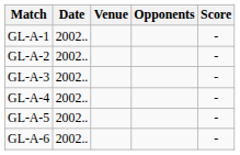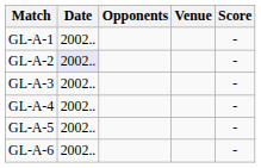 <table class="wikitable" style="text-align:center;">
 <tr>
 <th>Match</th>
 <th>Date</th>
+<th>Opponents</th>
 <th>Venue</th>
-<th>Opponents</th>
 <th>Score</th>
 </tr>
 <tr>
 <td>GL-A-1</td>
 <td>2002..</td>
 <td></td>
 <td></td>
 <td>-</td>
 </tr>
 <tr>
 <td>GL-A-2</td>
-<td>2002..</td>
+<td style="background: lavender;">2002..</td>
 <td></td>
 <td></td>
 <td>-</td>
 </tr>
 <tr>
 <td>GL-A-3</td>
 <td>2002..</td>
 <td></td>
 <td></td>
 <td>-</td>
 </tr>
 <tr>
 <td>GL-A-4</td>
 <td>2002..</td>
 <td></td>
 <td></td>
 <td>-</td>
 </tr>
 <tr>
 <td>GL-A-5</td>
 <td>2002..</td>
 <td></td>
 <td></td>
 <td>-</td>
 </tr>
 <tr>
 <td>GL-A-6</td>
 <td>2002..</td>
 <td></td>
 <td></td>
 <td>-</td>
 </tr>
 </table>
